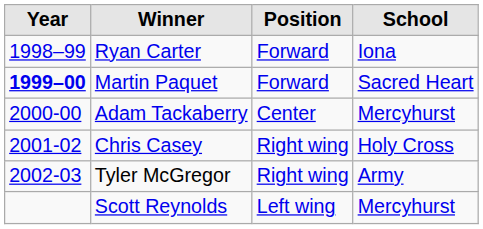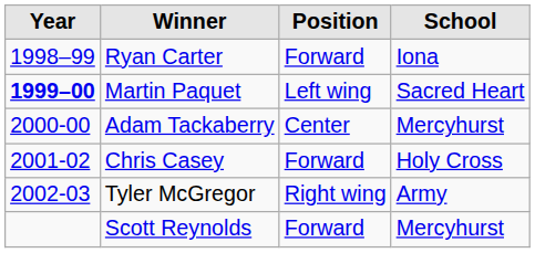 <table class="wikitable sortable">
 <tr>
 <th style="background:#e5e5e5;">Year</th>
 <th style="background:#e5e5e5;">Winner</th>
 <th style="background:#e5e5e5;">Position</th>
 <th style="background:#e5e5e5;">School</th>
 </tr>
 <tr>
 <td><a href='#'>1998–99</a></td>
 <td><a href='#'>Ryan Carter</a></td>
 <td><a href='#'>Forward</a></td>
 <td><a href='#'>Iona</a></td>
 </tr>
 <tr>
 <td><strong><a href='#'>1999–00</a></strong></td>
 <td><a href='#'>Martin Paquet</a></td>
-<td><a href='#'>Forward</a></td>
+<td><a href='#'>Left wing</a></td>
 <td><a href='#'>Sacred Heart</a></td>
 </tr>
 <tr>
 <td><a href='#'>2000-00</a></td>
 <td><a href='#'>Adam Tackaberry</a></td>
 <td><a href='#'>Center</a></td>
 <td><a href='#'>Mercyhurst</a></td>
 </tr>
 <tr>
 <td><a href='#'>2001-02</a></td>
 <td><a href='#'>Chris Casey</a></td>
-<td><a href='#'>Right wing</a></td>
+<td><a href='#'>Forward</a></td>
 <td><a href='#'>Holy Cross</a></td>
 </tr>
 <tr>
 <td><a href='#'>2002-03</a></td>
 <td>Tyler McGregor</td>
 <td><a href='#'>Right wing</a></td>
 <td><a href='#'>Army</a></td>
 </tr>
 <tr>
 <td></td>
 <td><a href='#'>Scott Reynolds</a></td>
-<td><a href='#'>Left wing</a></td>
+<td><a href='#'>Forward</a></td>
 <td><a href='#'>Mercyhurst</a></td>
 </tr>
 </table>
